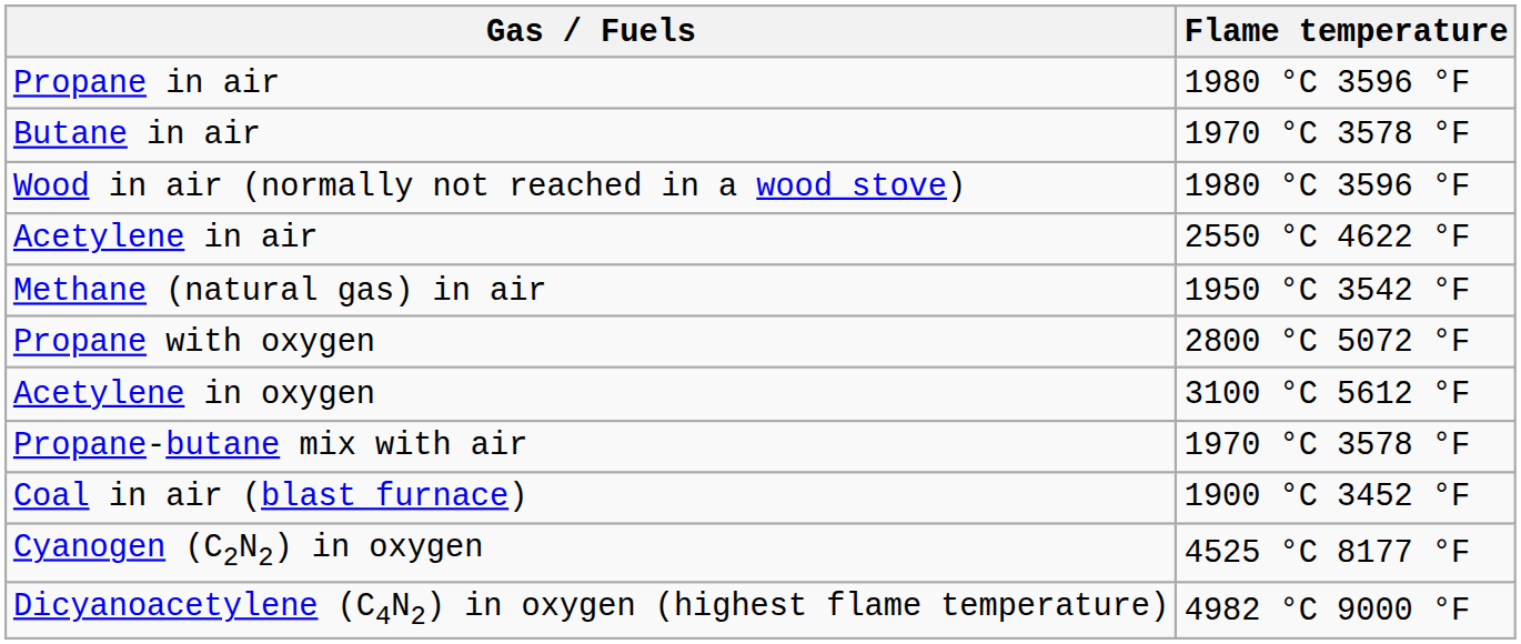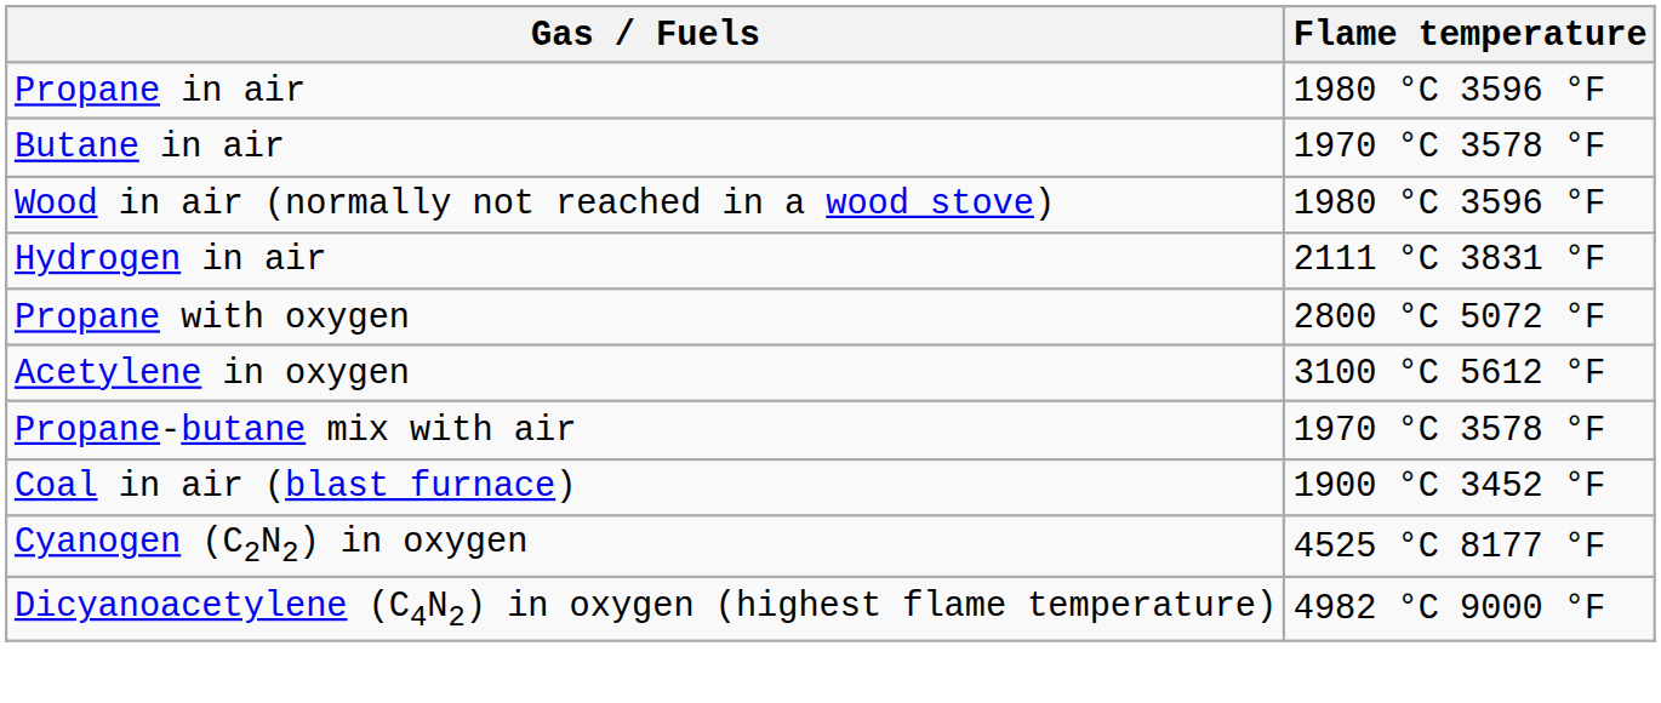 <table class="wikitable sortable">
 <tr>
 <th>Gas / Fuels</th>
 <th>Flame temperature</th>
 </tr>
 <tr>
 <td><a href='#'>Propane</a> in air</td>
 <td>1980 °C 3596 °F</td>
 </tr>
 <tr>
 <td><a href='#'>Butane</a> in air</td>
 <td>1970 °C 3578 °F</td>
 </tr>
 <tr>
 <td><a href='#'>Wood</a> in air (normally not reached in a <a href='#'>wood stove</a>)</td>
 <td>1980 °C 3596 °F</td>
 </tr>
 <tr>
-<td><a href='#'>Acetylene</a> in air</td>
-<td>2550 °C 4622 °F</td>
-</tr>
-<tr>
-<td><a href='#'>Methane</a> (natural gas) in air</td>
-<td>1950 °C 3542 °F</td>
+<td><a href='#'>Hydrogen</a> in air</td>
+<td>2111 °C 3831 °F</td>
 </tr>
 <tr>
 <td><a href='#'>Propane</a> with oxygen</td>
 <td>2800 °C 5072 °F</td>
 </tr>
 <tr>
 <td><a href='#'>Acetylene</a> in oxygen</td>
 <td>3100 °C 5612 °F</td>
 </tr>
 <tr>
 <td><a href='#'>Propane</a>-<a href='#'>butane</a> mix with air</td>
 <td>1970 °C 3578 °F</td>
 </tr>
 <tr>
 <td><a href='#'>Coal</a> in air (<a href='#'>blast furnace</a>)</td>
 <td>1900 °C 3452 °F</td>
 </tr>
 <tr>
 <td><a href='#'>Cyanogen</a> (C<sub>2</sub>N<sub>2</sub>) in oxygen</td>
 <td>4525 °C 8177 °F</td>
 </tr>
 <tr>
 <td><a href='#'>Dicyanoacetylene</a> (C<sub>4</sub>N<sub>2</sub>) in oxygen (highest flame temperature)</td>
 <td>4982 °C 9000 °F</td>
 </tr>
 </table>
